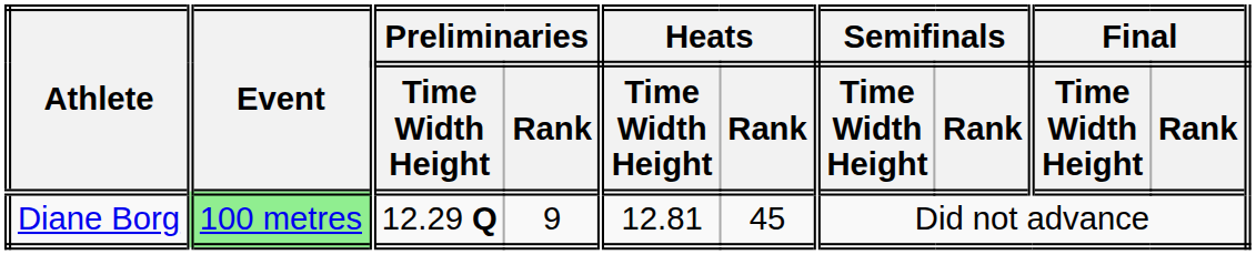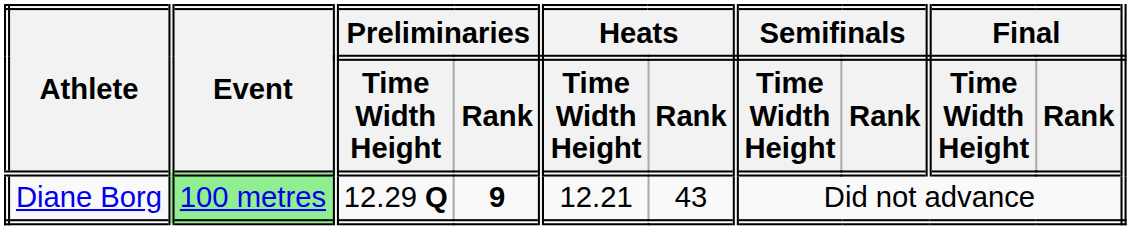 <table class=wikitable style="font-size:90%; border: double;">
 <tr>
 <th rowspan="2" style="border-right:double">Athlete</th>
 <th rowspan="2" style="border-right:double">Event</th>
 <th colspan="2" style="border-right:double; border-bottom:double;">Preliminaries</th>
 <th colspan="2" style="border-right:double; border-bottom:double;">Heats</th>
 <th colspan="2" style="border-right:double; border-bottom:double;">Semifinals</th>
 <th colspan="2" style="border-right:double; border-bottom:double;">Final</th>
 </tr>
 <tr>
 <th>Time<br>Width<br>Height</th>
 <th style="border-right:double">Rank</th>
 <th>Time<br>Width<br>Height</th>
 <th style="border-right:double">Rank</th>
 <th>Time<br>Width<br>Height</th>
 <th style="border-right:double">Rank</th>
 <th>Time<br>Width<br>Height</th>
 <th style="border-right:double">Rank</th>
 </tr>
 <tr style="border-top: double;">
 <td style="border-right:double"><a href='#'>Diane Borg</a></td>
 <td style="background: lightgreen; border-right:double"><a href='#'>100 metres</a></td>
 <td align=center>12.29 <strong>Q</strong></td>
-<td align=center style="border-right:double">9</td>
-<td align=center>12.81</td>
-<td align=center style="border-right:double">45</td>
+<td align=center style="border-right:double"><strong>9</strong></td>
+<td align=center>12.21</td>
+<td align=center style="border-right:double">43</td>
 <td colspan="4" align=center>Did not advance</td>
 </tr>
 </table>
